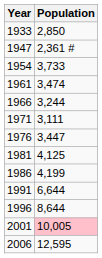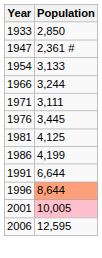 <table class="wikitable">
 <tr>
 <th>Year</th>
 <th>Population</th>
 </tr>
 <tr>
 <td>1933</td>
 <td>2,850</td>
 </tr>
 <tr>
 <td>1947</td>
 <td>2,361 #</td>
 </tr>
 <tr>
 <td>1954</td>
-<td>3,733</td>
-</tr>
-<tr>
-<td>1961</td>
-<td>3,474</td>
+<td>3,133</td>
 </tr>
 <tr>
 <td>1966</td>
 <td>3,244</td>
 </tr>
 <tr>
 <td>1971</td>
 <td>3,111</td>
 </tr>
 <tr>
 <td>1976</td>
-<td>3,447</td>
+<td>3,445</td>
 </tr>
 <tr>
 <td>1981</td>
 <td>4,125</td>
 </tr>
 <tr>
 <td>1986</td>
 <td>4,199</td>
 </tr>
 <tr>
 <td>1991</td>
 <td>6,644</td>
 </tr>
 <tr>
 <td>1996</td>
-<td>8,644</td>
+<td style="background: lightsalmon;">8,644</td>
 </tr>
 <tr>
 <td>2001</td>
 <td style="background: pink;">10,005</td>
 </tr>
 <tr>
 <td>2006</td>
 <td>12,595</td>
 </tr>
 </table>
